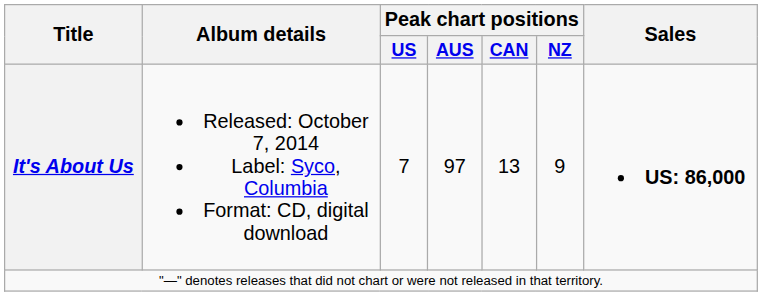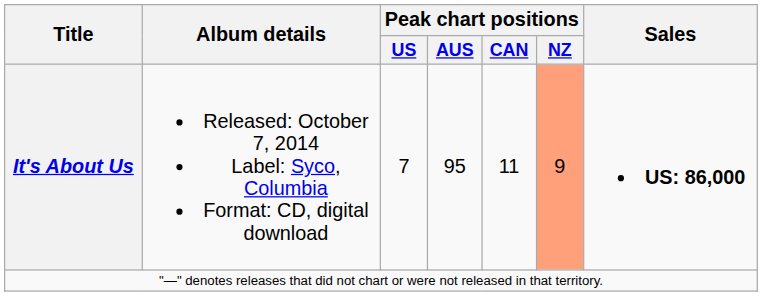 <table class="wikitable plainrowheaders" style="text-align:center;">
 <tr>
 <th scope="col" rowspan="2" style="width:10em;">Title</th>
 <th scope="col" rowspan="2" style="width:16em;">Album details</th>
 <th scope="col" colspan="4">Peak chart positions</th>
 <th scope="col" rowspan="2" style="width:11em;">Sales</th>
 </tr>
 <tr>
 <th scope="col" style="width:3em;font-size:90%;"><a href='#'>US</a><br></th>
 <th scope="col" style="width:3em;font-size:90%;"><a href='#'>AUS</a><br></th>
 <th scope="col" style="width:3em;font-size:90%;"><a href='#'>CAN</a><br></th>
 <th scope="col" style="width:3em;font-size:90%;"><a href='#'>NZ</a><br></th>
 </tr>
 <tr>
 <th scope="row"><em><a href='#'>It's About Us</a></em></th>
 <td><br><ul><li>Released: October 7, 2014</li><li>Label: <a href='#'>Syco</a>, <a href='#'>Columbia</a></li><li>Format: CD, digital download</li></ul></td>
 <td>7</td>
-<td>97</td>
-<td>13</td>
-<td>9</td>
+<td>95</td>
+<td>11</td>
+<td style="background: lightsalmon;">9</td>
 <td><strong><br><ul><li>US: 86,000</li></ul></strong></td>
 </tr>
 <tr>
 <td colspan="14" style="text-align:center; font-size:8pt;">"—" denotes releases that did not chart or were not released in that territory.</td>
 </tr>
 </table>
